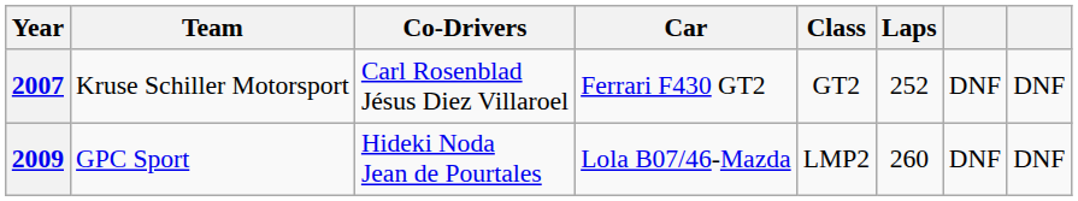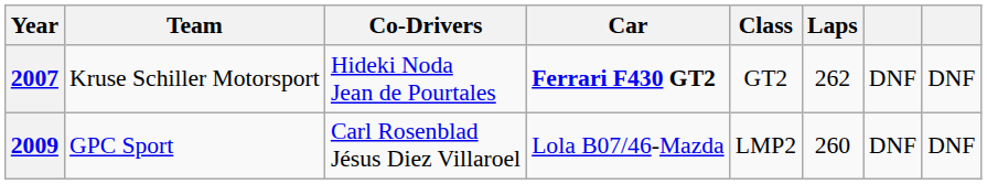 <table class="wikitable" style="text-align:center; font-size:90%">
 <tr>
 <th>Year</th>
 <th>Team</th>
 <th>Co-Drivers</th>
 <th>Car</th>
 <th>Class</th>
 <th>Laps</th>
 <th></th>
 <th></th>
 </tr>
 <tr>
 <th><a href='#'>2007</a></th>
 <td align="left"> Kruse Schiller Motorsport</td>
-<td align="left"> <a href='#'>Carl Rosenblad</a><br> Jésus Diez Villaroel</td>
-<td align="left"><a href='#'>Ferrari F430</a> GT2</td>
+<td align="left"> <a href='#'>Hideki Noda</a><br> <a href='#'>Jean de Pourtales</a></td>
+<td align="left"><strong><a href='#'>Ferrari F430</a> GT2</strong></td>
 <td>GT2</td>
-<td>252</td>
+<td>262</td>
 <td>DNF</td>
 <td>DNF</td>
 </tr>
 <tr>
 <th><a href='#'>2009</a></th>
 <td align="left"> <a href='#'>GPC Sport</a></td>
-<td align="left"> <a href='#'>Hideki Noda</a><br> <a href='#'>Jean de Pourtales</a></td>
+<td align="left"> <a href='#'>Carl Rosenblad</a><br> Jésus Diez Villaroel</td>
 <td align="left"><a href='#'>Lola B07/46</a>-<a href='#'>Mazda</a></td>
 <td>LMP2</td>
 <td>260</td>
 <td>DNF</td>
 <td>DNF</td>
 </tr>
 </table>
